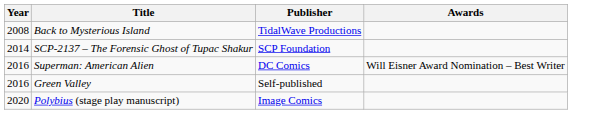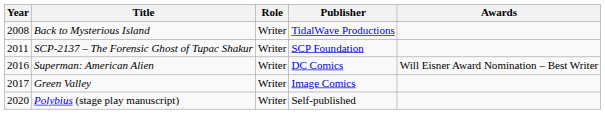 <table class="wikitable sortable">
 <tr>
 <th>Year</th>
 <th>Title</th>
+<th>Role</th>
 <th>Publisher</th>
 <th>Awards</th>
 </tr>
 <tr>
 <td>2008</td>
 <td><em>Back to Mysterious Island</em></td>
+<td>Writer</td>
 <td><a href='#'>TidalWave Productions</a></td>
 <td></td>
 </tr>
 <tr>
-<td>2014</td>
+<td>2011</td>
 <td><em>SCP-2137 – The Forensic Ghost of Tupac Shakur</em></td>
+<td>Writer</td>
 <td><a href='#'>SCP Foundation</a></td>
 <td></td>
 </tr>
 <tr>
 <td>2016</td>
 <td><em>Superman: American Alien</em></td>
+<td>Writer</td>
 <td><a href='#'>DC Comics</a></td>
 <td>Will Eisner Award Nomination – Best Writer</td>
 </tr>
 <tr>
-<td>2016</td>
+<td>2017</td>
 <td><em>Green Valley</em></td>
-<td>Self-published</td>
+<td>Writer</td>
+<td><a href='#'>Image Comics</a></td>
 <td></td>
 </tr>
 <tr>
 <td>2020</td>
 <td><em><a href='#'>Polybius</a></em> (stage play manuscript)</td>
-<td><a href='#'>Image Comics</a></td>
+<td>Writer</td>
+<td>Self-published</td>
 <td></td>
 </tr>
 </table>
